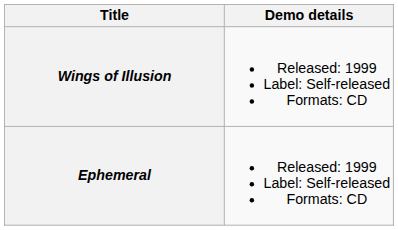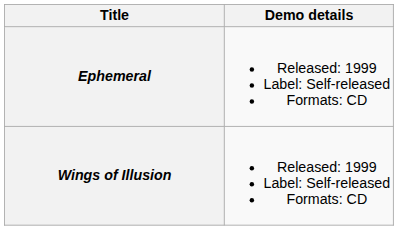 <table class="wikitable plainrowheaders" style="text-align:center;">
 <tr>
 <th scope="col" style="width:15em;">Title</th>
 <th scope="col">Demo details</th>
 </tr>
 <tr>
+<th scope="row"><em>Ephemeral</em></th>
+<td><br><ul><li>Released: 1999</li><li>Label: Self-released</li><li>Formats: CD</li></ul></td>
+</tr>
+<tr>
 <th scope="row"><em>Wings of Illusion</em></th>
 <td><br><ul><li>Released: 1999</li><li>Label: Self-released</li><li>Formats: CD</li></ul></td>
 </tr>
-<tr>
-<th scope="row"><em>Ephemeral</em></th>
-<td><br><ul><li>Released: 1999</li><li>Label: Self-released</li><li>Formats: CD</li></ul></td>
-</tr>
 </table>
